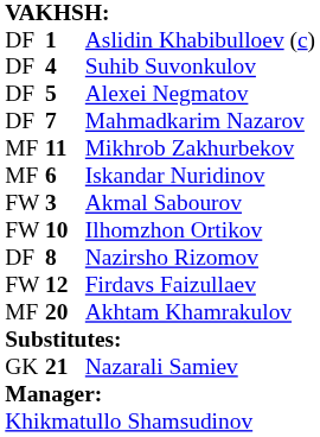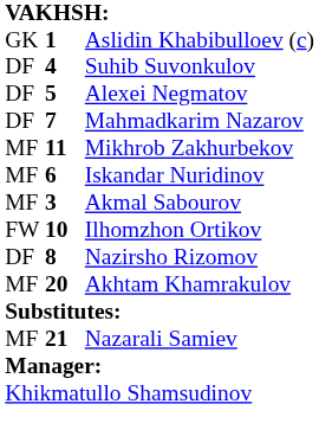 <table style="font-size: 90%" cellspacing="0" cellpadding="0" align=center>
 <tr>
 <td colspan="4"><strong>VAKHSH:</strong></td>
 </tr>
 <tr>
 <th width="25"></th>
 <th width="25"></th>
 </tr>
 <tr>
-<td>DF</td>
+<td>GK</td>
 <td><strong>1</strong></td>
 <td><a href='#'>Aslidin Khabibulloev</a> (<a href='#'>c</a>)</td>
 </tr>
 <tr>
 <td>DF</td>
 <td><strong>4</strong></td>
 <td><a href='#'>Suhib Suvonkulov</a></td>
 <td></td>
 </tr>
 <tr>
 <td>DF</td>
 <td><strong>5</strong></td>
 <td><a href='#'>Alexei Negmatov</a></td>
 </tr>
 <tr>
 <td>DF</td>
 <td><strong>7</strong></td>
 <td><a href='#'>Mahmadkarim Nazarov</a></td>
 </tr>
 <tr>
 <td>MF</td>
 <td><strong>11</strong></td>
 <td><a href='#'>Mikhrob Zakhurbekov</a></td>
 </tr>
 <tr>
 <td>MF</td>
 <td><strong>6</strong></td>
 <td><a href='#'>Iskandar Nuridinov</a></td>
 </tr>
 <tr>
-<td>FW</td>
+<td>MF</td>
 <td><strong>3</strong></td>
 <td><a href='#'>Akmal Sabourov</a></td>
 </tr>
 <tr>
 <td>FW</td>
 <td><strong>10</strong></td>
 <td><a href='#'>Ilhomzhon Ortikov</a></td>
 </tr>
 <tr>
 <td>DF</td>
 <td><strong>8</strong></td>
 <td><a href='#'>Nazirsho Rizomov</a></td>
 </tr>
 <tr>
-<td>FW</td>
-<td><strong>12</strong></td>
-<td><a href='#'>Firdavs Faizullaev</a></td>
-<td></td>
-<td></td>
-</tr>
-<tr>
 <td>MF</td>
 <td><strong>20</strong></td>
 <td><a href='#'>Akhtam Khamrakulov</a></td>
 </tr>
 <tr>
 <td colspan=4><strong>Substitutes:</strong></td>
 </tr>
 <tr>
-<td>GK</td>
+<td>MF</td>
 <td><strong>21</strong></td>
 <td><a href='#'>Nazarali Samiev</a></td>
 <td></td>
 <td></td>
 </tr>
 <tr>
 <td colspan=4><strong>Manager:</strong></td>
 </tr>
 <tr>
 <td colspan="4"> <a href='#'>Khikmatullo Shamsudinov</a></td>
 </tr>
 </table>
